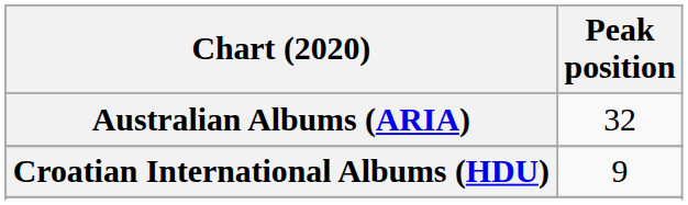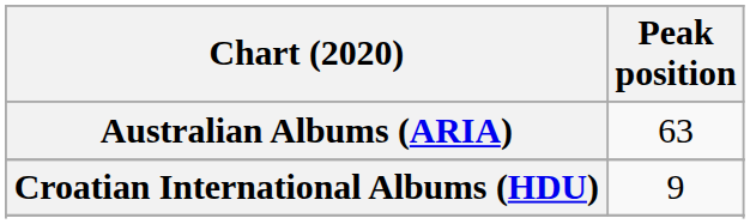 <table class="wikitable sortable plainrowheaders" style="text-align:center">
 <tr>
 <th scope="col">Chart (2020)</th>
 <th scope="col">Peak<br>position</th>
 </tr>
 <tr>
 <th scope="row">Australian Albums (<a href='#'>ARIA</a>)</th>
-<td>32</td>
+<td>63</td>
 </tr>
 <tr>
 </tr>
 <tr>
 <th scope="row">Croatian International Albums (<a href='#'>HDU</a>)</th>
 <td>9</td>
 </tr>
 <tr>
 </tr>
 <tr>
 </tr>
 <tr>
 </tr>
 </table>
